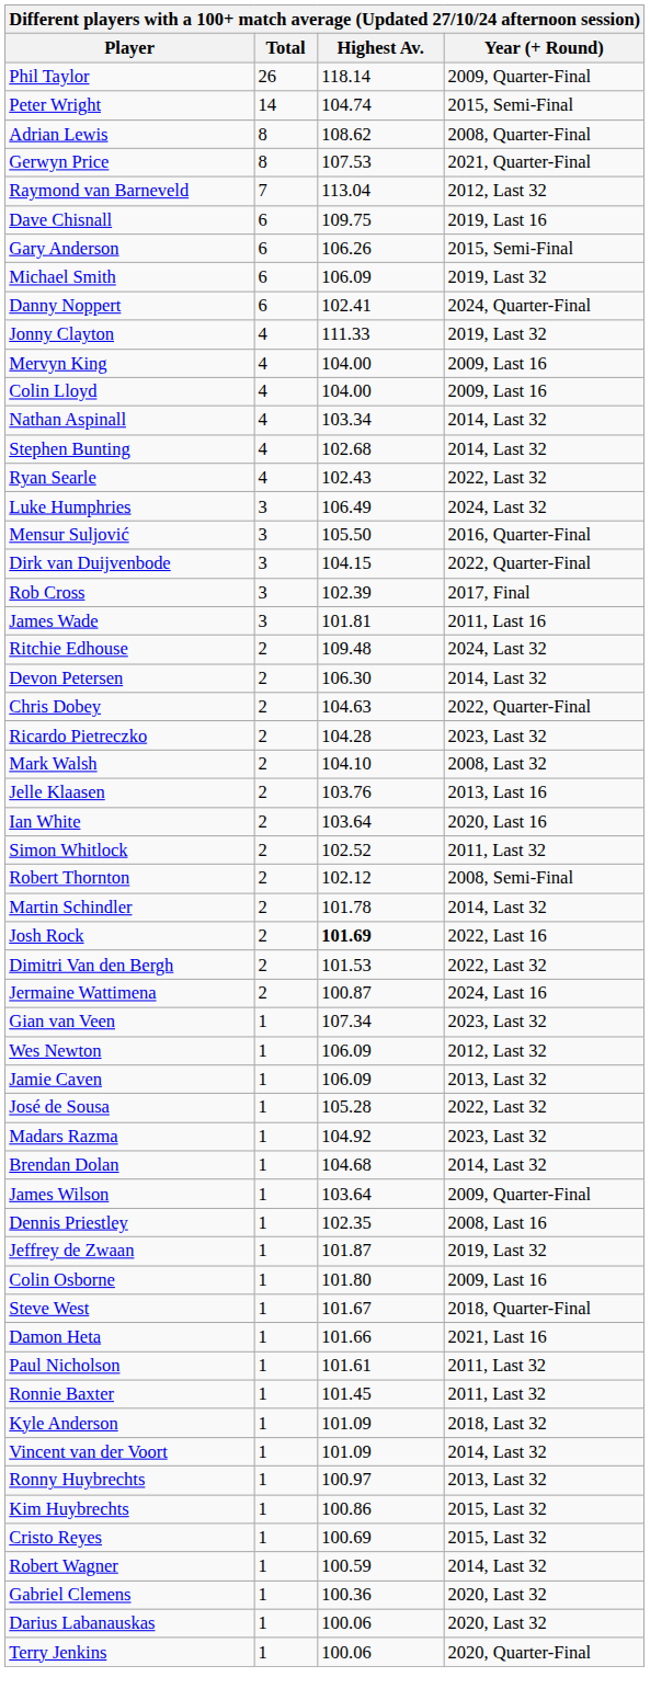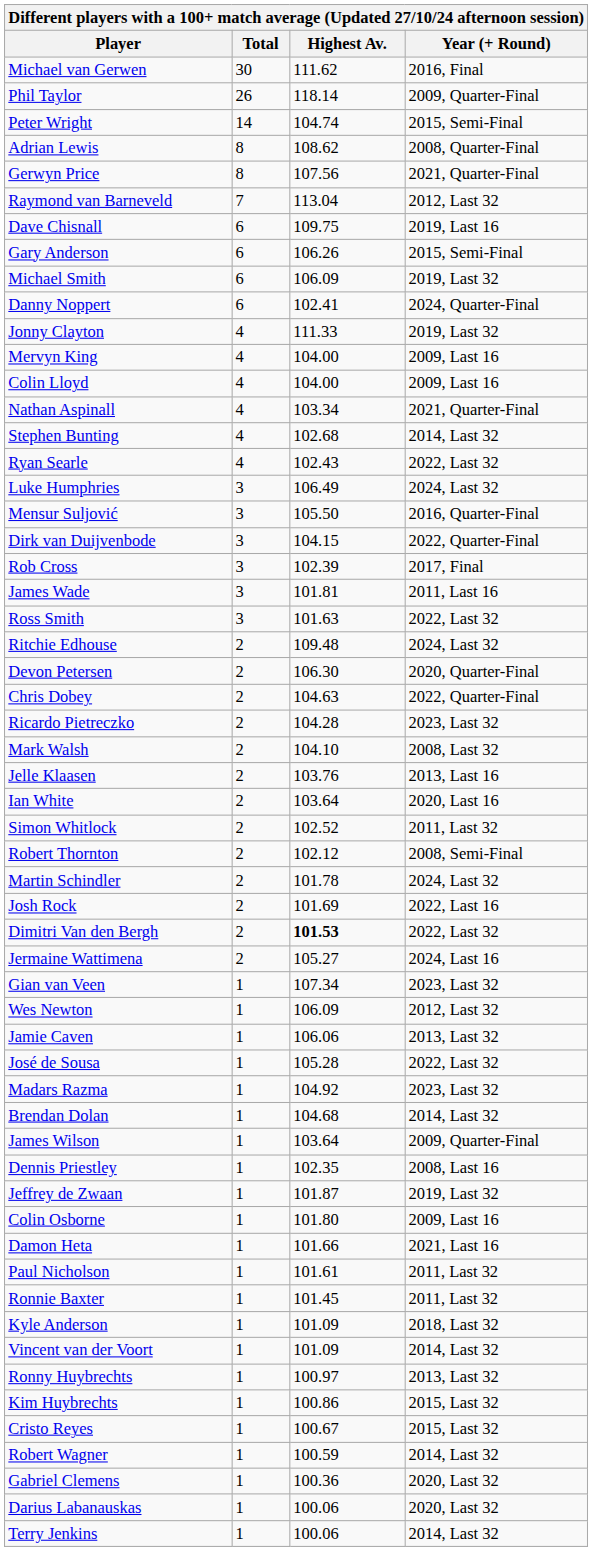 <table class="wikitable sortable">
 <tr>
 <th colspan=4>Different players with a 100+ match average (Updated 27/10/24 afternoon session)</th>
 </tr>
 <tr>
 <th>Player</th>
 <th>Total</th>
 <th>Highest Av.</th>
 <th>Year (+ Round)</th>
+</tr>
+<tr>
+<td> <a href='#'>Michael van Gerwen</a></td>
+<td>30</td>
+<td>111.62</td>
+<td>2016, Final</td>
 </tr>
 <tr>
 <td> <a href='#'>Phil Taylor</a></td>
 <td>26</td>
 <td>118.14</td>
 <td>2009, Quarter-Final</td>
 </tr>
 <tr>
 <td> <a href='#'>Peter Wright</a></td>
 <td>14</td>
 <td>104.74</td>
 <td>2015, Semi-Final</td>
 </tr>
 <tr>
 <td> <a href='#'>Adrian Lewis</a></td>
 <td>8</td>
 <td>108.62</td>
 <td>2008, Quarter-Final</td>
 </tr>
 <tr>
 <td> <a href='#'>Gerwyn Price</a></td>
 <td>8</td>
-<td>107.53</td>
+<td>107.56</td>
 <td>2021, Quarter-Final</td>
 </tr>
 <tr>
 <td> <a href='#'>Raymond van Barneveld</a></td>
 <td>7</td>
 <td>113.04</td>
 <td>2012, Last 32</td>
 </tr>
 <tr>
 <td> <a href='#'>Dave Chisnall</a></td>
 <td>6</td>
 <td>109.75</td>
 <td>2019, Last 16</td>
 </tr>
 <tr>
 <td> <a href='#'>Gary Anderson</a></td>
 <td>6</td>
 <td>106.26</td>
 <td>2015, Semi-Final</td>
 </tr>
 <tr>
 <td> <a href='#'>Michael Smith</a></td>
 <td>6</td>
 <td>106.09</td>
 <td>2019, Last 32</td>
 </tr>
 <tr>
 <td> <a href='#'>Danny Noppert</a></td>
 <td>6</td>
 <td>102.41</td>
 <td>2024, Quarter-Final</td>
 </tr>
 <tr>
 <td> <a href='#'>Jonny Clayton</a></td>
 <td>4</td>
 <td>111.33</td>
 <td>2019, Last 32</td>
 </tr>
 <tr>
 <td> <a href='#'>Mervyn King</a></td>
 <td>4</td>
 <td>104.00</td>
 <td>2009, Last 16</td>
 </tr>
 <tr>
 <td> <a href='#'>Colin Lloyd</a></td>
 <td>4</td>
 <td>104.00</td>
 <td>2009, Last 16</td>
 </tr>
 <tr>
 <td> <a href='#'>Nathan Aspinall</a></td>
 <td>4</td>
 <td>103.34</td>
-<td>2014, Last 32</td>
+<td>2021, Quarter-Final</td>
 </tr>
 <tr>
 <td> <a href='#'>Stephen Bunting</a></td>
 <td>4</td>
 <td>102.68</td>
 <td>2014, Last 32</td>
 </tr>
 <tr>
 <td> <a href='#'>Ryan Searle</a></td>
 <td>4</td>
 <td>102.43</td>
 <td>2022, Last 32</td>
 </tr>
 <tr>
 <td> <a href='#'>Luke Humphries</a></td>
 <td>3</td>
 <td>106.49</td>
 <td>2024, Last 32</td>
 </tr>
 <tr>
 <td> <a href='#'>Mensur Suljović</a></td>
 <td>3</td>
 <td>105.50</td>
 <td>2016, Quarter-Final</td>
 </tr>
 <tr>
 <td> <a href='#'>Dirk van Duijvenbode</a></td>
 <td>3</td>
 <td>104.15</td>
 <td>2022, Quarter-Final</td>
 </tr>
 <tr>
 <td> <a href='#'>Rob Cross</a></td>
 <td>3</td>
 <td>102.39</td>
 <td>2017, Final</td>
 </tr>
 <tr>
 <td> <a href='#'>James Wade</a></td>
 <td>3</td>
 <td>101.81</td>
 <td>2011, Last 16</td>
 </tr>
 <tr>
+<td> <a href='#'>Ross Smith</a></td>
+<td>3</td>
+<td>101.63</td>
+<td>2022, Last 32</td>
+</tr>
+<tr>
 <td> <a href='#'>Ritchie Edhouse</a></td>
 <td>2</td>
 <td>109.48</td>
 <td>2024, Last 32</td>
 </tr>
 <tr>
 <td> <a href='#'>Devon Petersen</a></td>
 <td>2</td>
 <td>106.30</td>
-<td>2014, Last 32</td>
+<td>2020, Quarter-Final</td>
 </tr>
 <tr>
 <td> <a href='#'>Chris Dobey</a></td>
 <td>2</td>
 <td>104.63</td>
 <td>2022, Quarter-Final</td>
 </tr>
 <tr>
 <td> <a href='#'>Ricardo Pietreczko</a></td>
 <td>2</td>
 <td>104.28</td>
 <td>2023, Last 32</td>
 </tr>
 <tr>
 <td> <a href='#'>Mark Walsh</a></td>
 <td>2</td>
 <td>104.10</td>
 <td>2008, Last 32</td>
 </tr>
 <tr>
 <td> <a href='#'>Jelle Klaasen</a></td>
 <td>2</td>
 <td>103.76</td>
 <td>2013, Last 16</td>
 </tr>
 <tr>
 <td> <a href='#'>Ian White</a></td>
 <td>2</td>
 <td>103.64</td>
 <td>2020, Last 16</td>
 </tr>
 <tr>
 <td> <a href='#'>Simon Whitlock</a></td>
 <td>2</td>
 <td>102.52</td>
 <td>2011, Last 32</td>
 </tr>
 <tr>
 <td> <a href='#'>Robert Thornton</a></td>
 <td>2</td>
 <td>102.12</td>
 <td>2008, Semi-Final</td>
 </tr>
 <tr>
 <td> <a href='#'>Martin Schindler</a></td>
 <td>2</td>
 <td>101.78</td>
-<td>2014, Last 32</td>
+<td>2024, Last 32</td>
 </tr>
 <tr>
 <td> <a href='#'>Josh Rock</a></td>
 <td>2</td>
-<td><strong>101.69</strong></td>
+<td>101.69</td>
 <td>2022, Last 16</td>
 </tr>
 <tr>
 <td> <a href='#'>Dimitri Van den Bergh</a></td>
 <td>2</td>
-<td>101.53</td>
+<td><strong>101.53</strong></td>
 <td>2022, Last 32</td>
 </tr>
 <tr>
 <td> <a href='#'>Jermaine Wattimena</a></td>
 <td>2</td>
-<td>100.87</td>
+<td>105.27</td>
 <td>2024, Last 16</td>
 </tr>
 <tr>
 <td> <a href='#'>Gian van Veen</a></td>
 <td>1</td>
 <td>107.34</td>
 <td>2023, Last 32</td>
 </tr>
 <tr>
 <td> <a href='#'>Wes Newton</a></td>
 <td>1</td>
 <td>106.09</td>
 <td>2012, Last 32</td>
 </tr>
 <tr>
 <td> <a href='#'>Jamie Caven</a></td>
 <td>1</td>
-<td>106.09</td>
+<td>106.06</td>
 <td>2013, Last 32</td>
 </tr>
 <tr>
 <td> <a href='#'>José de Sousa</a></td>
 <td>1</td>
 <td>105.28</td>
 <td>2022, Last 32</td>
 </tr>
 <tr>
 <td> <a href='#'>Madars Razma</a></td>
 <td>1</td>
 <td>104.92</td>
 <td>2023, Last 32</td>
 </tr>
 <tr>
 <td> <a href='#'>Brendan Dolan</a></td>
 <td>1</td>
 <td>104.68</td>
 <td>2014, Last 32</td>
 </tr>
 <tr>
 <td> <a href='#'>James Wilson</a></td>
 <td>1</td>
 <td>103.64</td>
 <td>2009, Quarter-Final</td>
 </tr>
 <tr>
 <td> <a href='#'>Dennis Priestley</a></td>
 <td>1</td>
 <td>102.35</td>
 <td>2008, Last 16</td>
 </tr>
 <tr>
 <td> <a href='#'>Jeffrey de Zwaan</a></td>
 <td>1</td>
 <td>101.87</td>
 <td>2019, Last 32</td>
 </tr>
 <tr>
 <td> <a href='#'>Colin Osborne</a></td>
 <td>1</td>
 <td>101.80</td>
 <td>2009, Last 16</td>
-</tr>
-<tr>
-<td> <a href='#'>Steve West</a></td>
-<td>1</td>
-<td>101.67</td>
-<td>2018, Quarter-Final</td>
 </tr>
 <tr>
 <td> <a href='#'>Damon Heta</a></td>
 <td>1</td>
 <td>101.66</td>
 <td>2021, Last 16</td>
 </tr>
 <tr>
 <td> <a href='#'>Paul Nicholson</a></td>
 <td>1</td>
 <td>101.61</td>
 <td>2011, Last 32</td>
 </tr>
 <tr>
 <td> <a href='#'>Ronnie Baxter</a></td>
 <td>1</td>
 <td>101.45</td>
 <td>2011, Last 32</td>
 </tr>
 <tr>
 <td> <a href='#'>Kyle Anderson</a></td>
 <td>1</td>
 <td>101.09</td>
 <td>2018, Last 32</td>
 </tr>
 <tr>
 <td> <a href='#'>Vincent van der Voort</a></td>
 <td>1</td>
 <td>101.09</td>
 <td>2014, Last 32</td>
 </tr>
 <tr>
 <td> <a href='#'>Ronny Huybrechts</a></td>
 <td>1</td>
 <td>100.97</td>
 <td>2013, Last 32</td>
 </tr>
 <tr>
 <td> <a href='#'>Kim Huybrechts</a></td>
 <td>1</td>
 <td>100.86</td>
 <td>2015, Last 32</td>
 </tr>
 <tr>
 <td> <a href='#'>Cristo Reyes</a></td>
 <td>1</td>
-<td>100.69</td>
+<td>100.67</td>
 <td>2015, Last 32</td>
 </tr>
 <tr>
 <td> <a href='#'>Robert Wagner</a></td>
 <td>1</td>
 <td>100.59</td>
 <td>2014, Last 32</td>
 </tr>
 <tr>
 <td> <a href='#'>Gabriel Clemens</a></td>
 <td>1</td>
 <td>100.36</td>
 <td>2020, Last 32</td>
 </tr>
 <tr>
 <td> <a href='#'>Darius Labanauskas</a></td>
 <td>1</td>
 <td>100.06</td>
 <td>2020, Last 32</td>
 </tr>
 <tr>
 <td> <a href='#'>Terry Jenkins</a></td>
 <td>1</td>
 <td>100.06</td>
-<td>2020, Quarter-Final</td>
+<td>2014, Last 32</td>
 </tr>
 </table>
